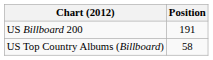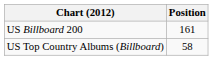 <table class="wikitable sortable">
 <tr>
 <th>Chart (2012)</th>
 <th>Position</th>
 </tr>
 <tr>
 <td>US <em>Billboard</em> 200</td>
-<td align="center">191</td>
+<td align="center">161</td>
 </tr>
 <tr>
 <td>US Top Country Albums (<em>Billboard</em>)</td>
 <td align="center">58</td>
 </tr>
 </table>
